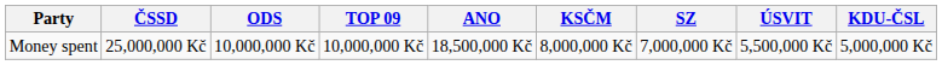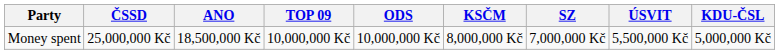 <table class="wikitable">
 <tr>
 <th>Party</th>
 <th><a href='#'>ČSSD</a></th>
+<th><a href='#'>ANO</a></th>
+<th><a href='#'>TOP 09</a></th>
 <th><a href='#'>ODS</a></th>
-<th><a href='#'>TOP 09</a></th>
-<th><a href='#'>ANO</a></th>
 <th><a href='#'>KSČM</a></th>
 <th><a href='#'>SZ</a></th>
 <th><a href='#'>ÚSVIT</a></th>
 <th><a href='#'>KDU-ČSL</a></th>
 </tr>
 <tr>
 <td>Money spent</td>
 <td>25,000,000 Kč</td>
+<td>18,500,000 Kč</td>
 <td>10,000,000 Kč</td>
 <td>10,000,000 Kč</td>
-<td>18,500,000 Kč</td>
 <td>8,000,000 Kč</td>
 <td>7,000,000 Kč</td>
 <td>5,500,000 Kč</td>
 <td>5,000,000 Kč</td>
 </tr>
 </table>
